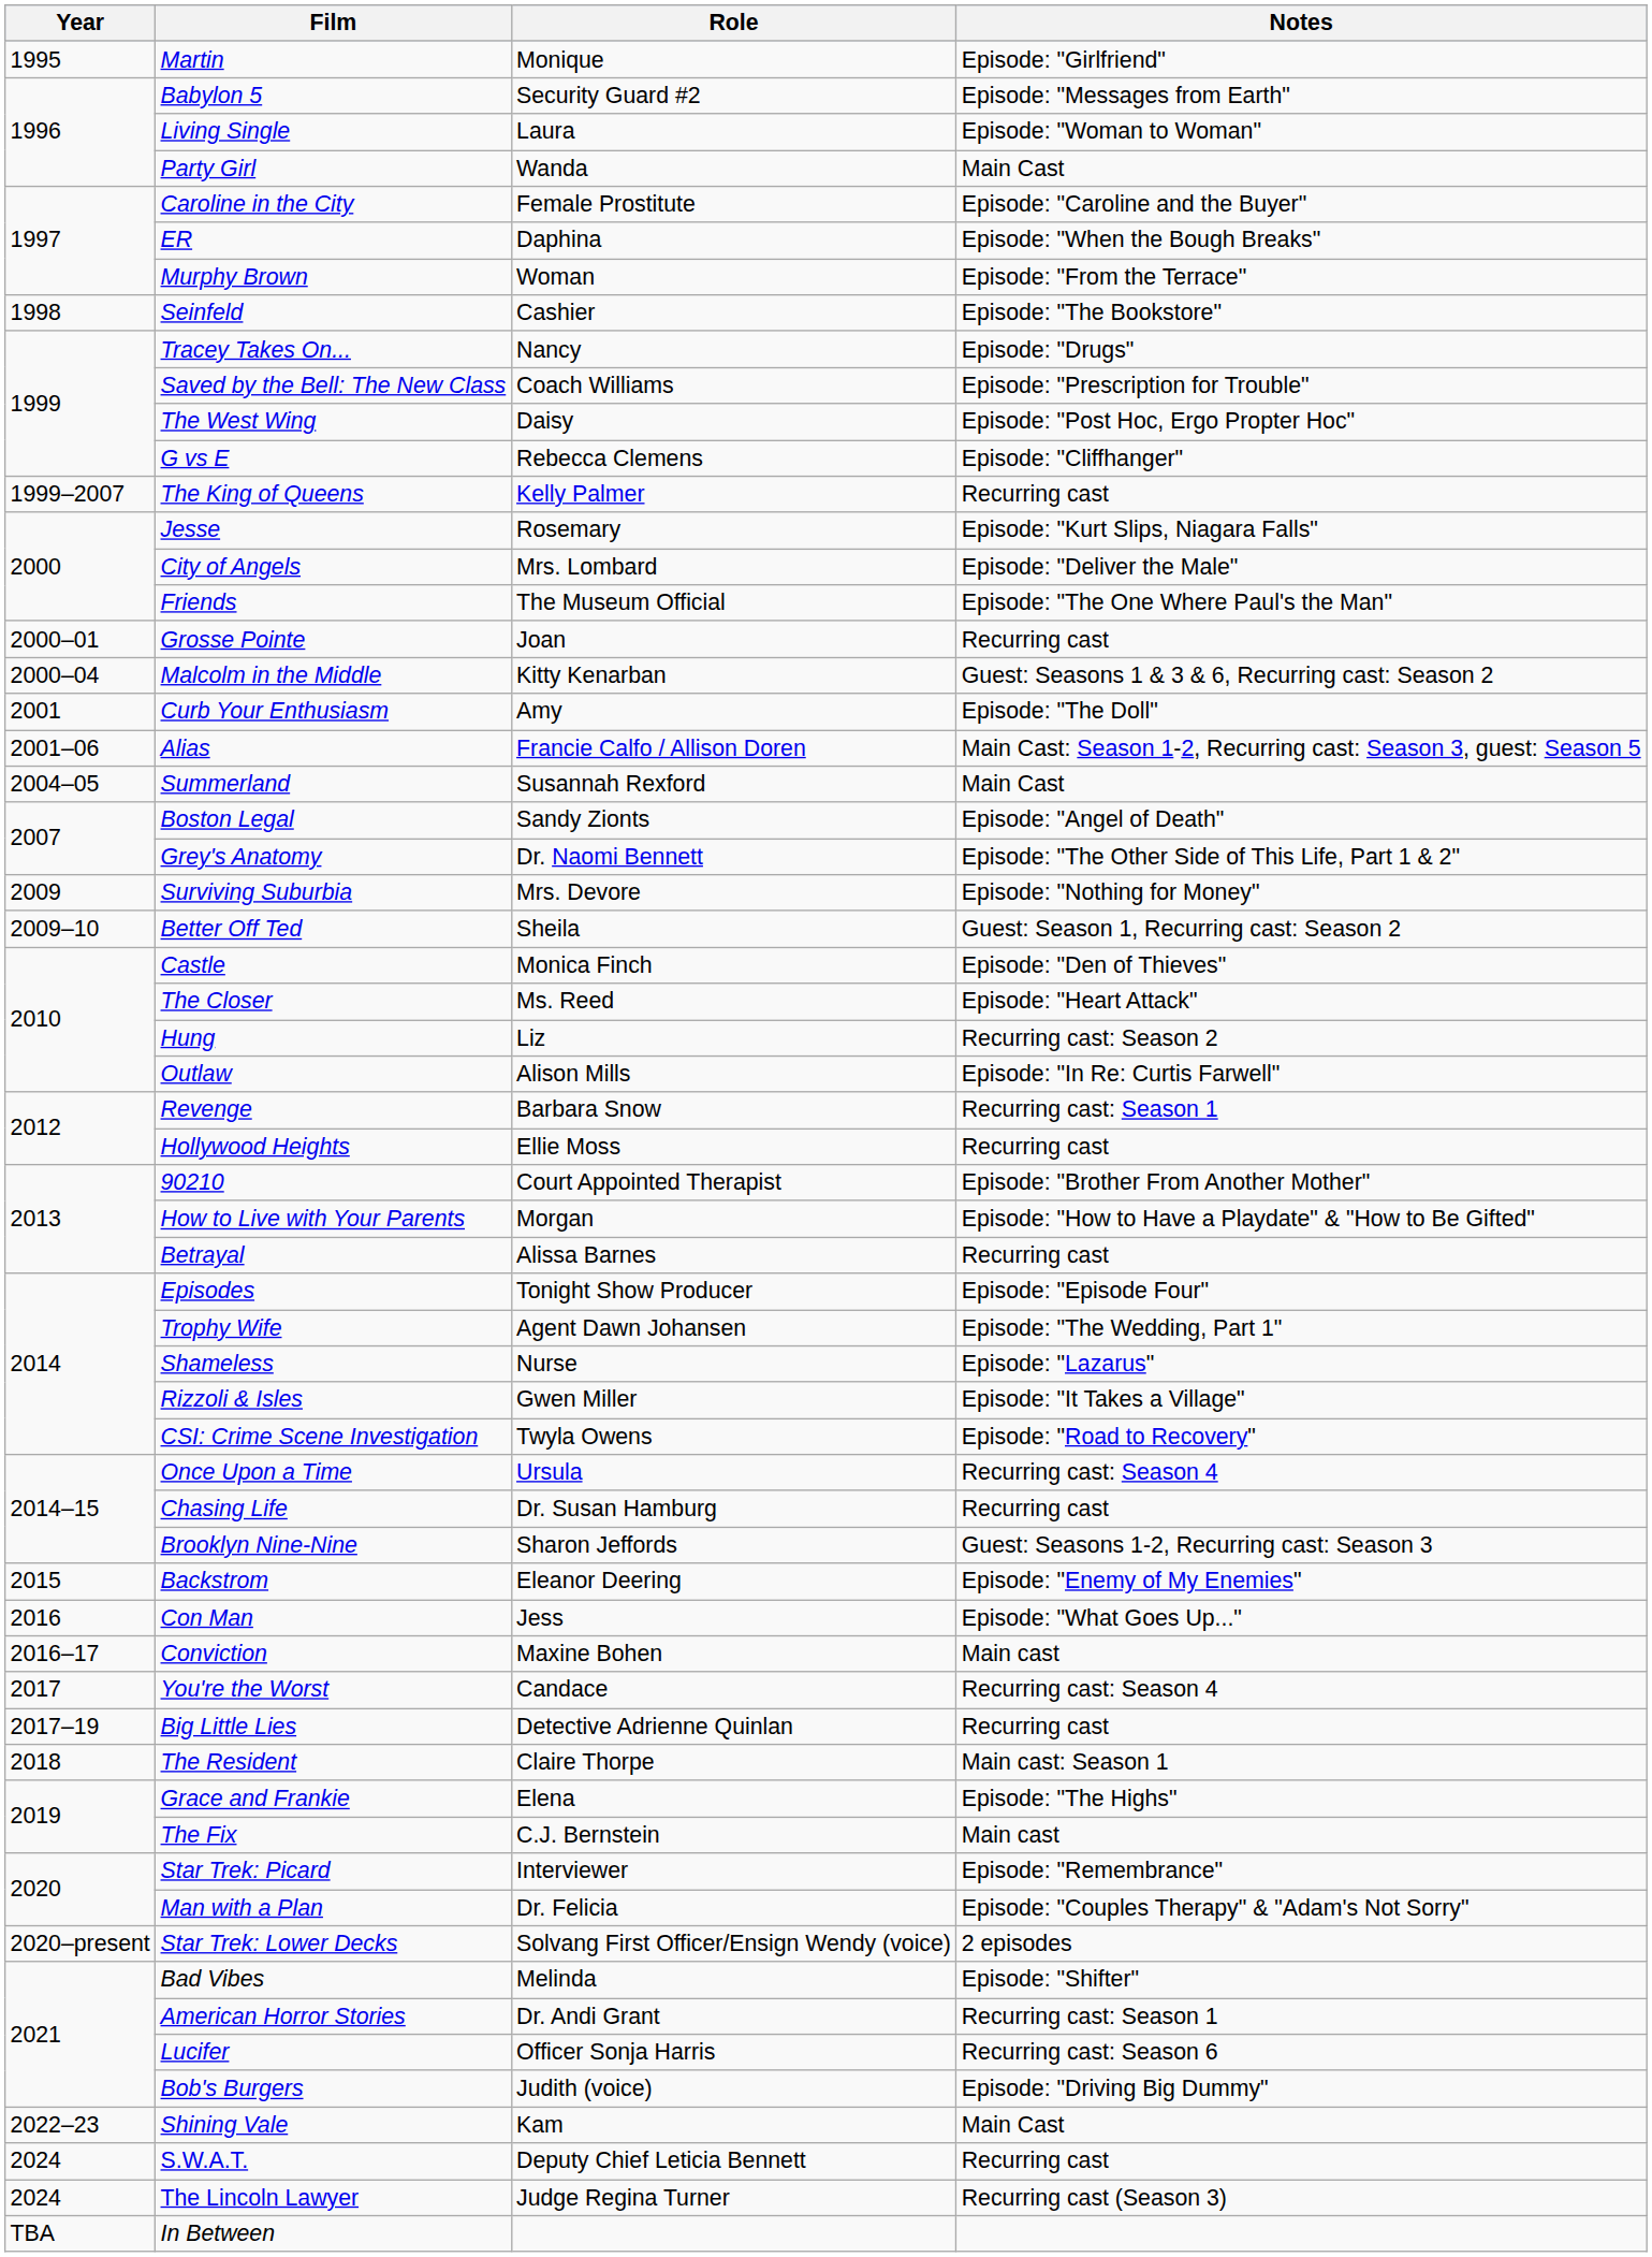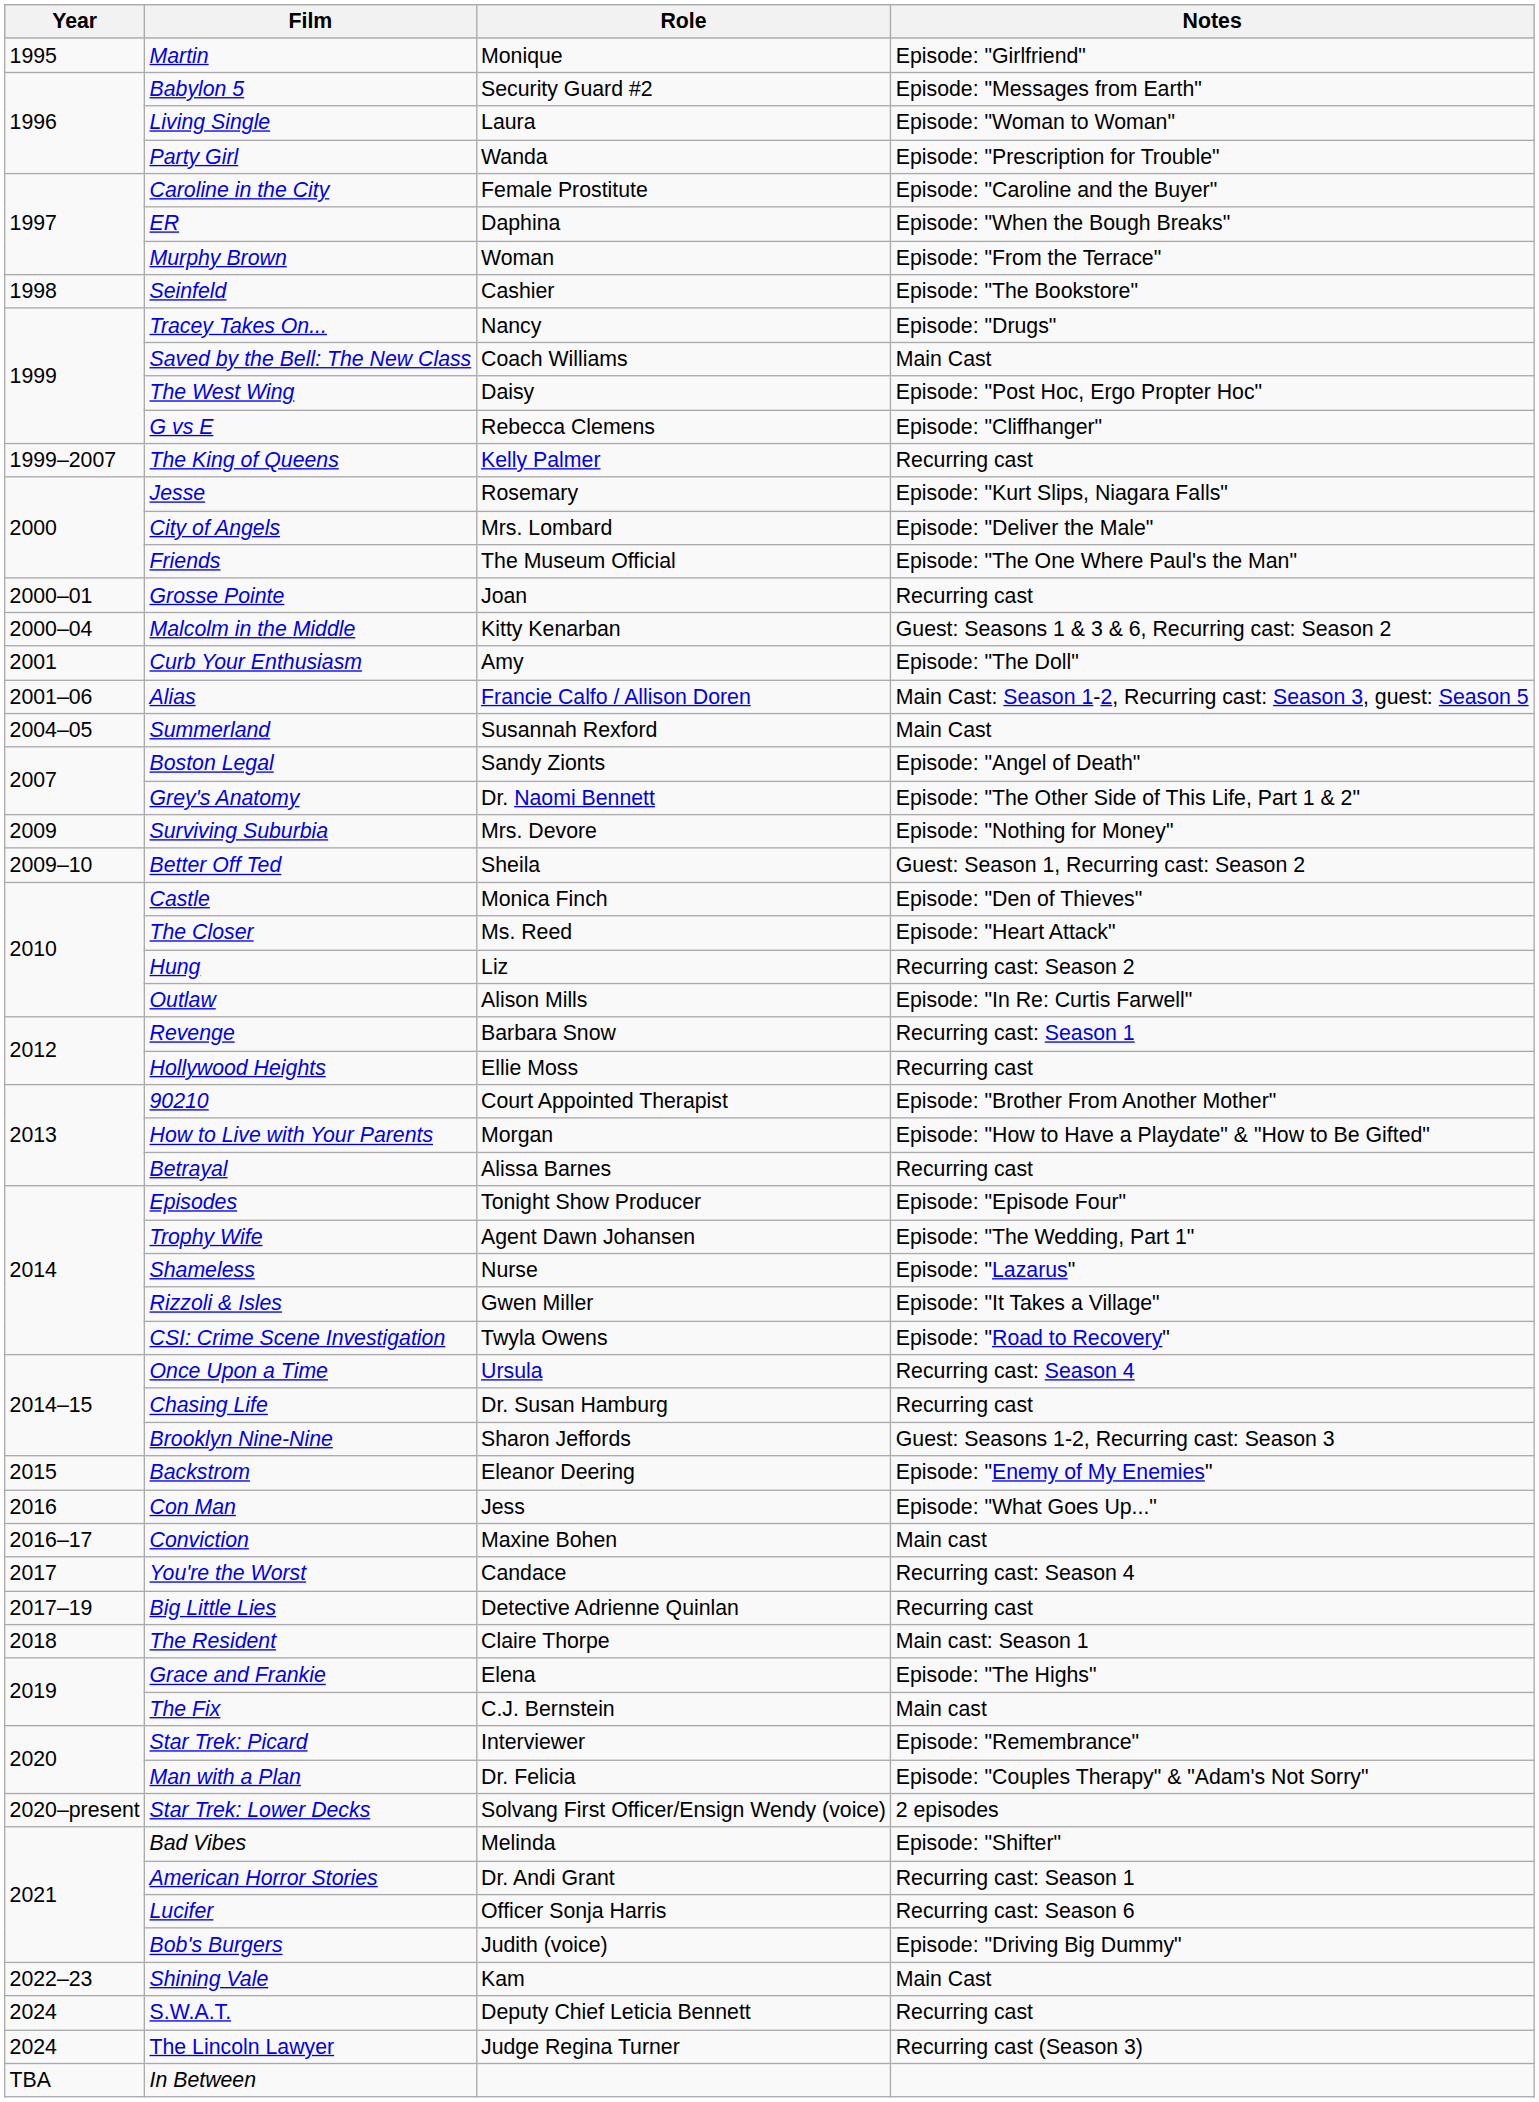 <table class="wikitable">
 <tr style="background:#b0c4de; text-align:center;">
 <th>Year</th>
 <th>Film</th>
 <th>Role</th>
 <th>Notes</th>
 </tr>
 <tr>
 <td>1995</td>
 <td><em><a href='#'>Martin</a></em></td>
 <td>Monique</td>
 <td>Episode: "Girlfriend"</td>
 </tr>
 <tr>
 <td rowspan="3">1996</td>
 <td><em><a href='#'>Babylon 5</a></em></td>
 <td>Security Guard #2</td>
 <td>Episode: "Messages from Earth"</td>
 </tr>
 <tr>
 <td><em><a href='#'>Living Single</a></em></td>
 <td>Laura</td>
 <td>Episode: "Woman to Woman"</td>
 </tr>
 <tr>
 <td><em><a href='#'>Party Girl</a></em></td>
 <td>Wanda</td>
-<td>Main Cast</td>
+<td>Episode: "Prescription for Trouble"</td>
 </tr>
 <tr>
 <td rowspan="3">1997</td>
 <td><em><a href='#'>Caroline in the City</a></em></td>
 <td>Female Prostitute</td>
 <td>Episode: "Caroline and the Buyer"</td>
 </tr>
 <tr>
 <td><em><a href='#'>ER</a></em></td>
 <td>Daphina</td>
 <td>Episode: "When the Bough Breaks"</td>
 </tr>
 <tr>
 <td><em><a href='#'>Murphy Brown</a></em></td>
 <td>Woman</td>
 <td>Episode: "From the Terrace"</td>
 </tr>
 <tr>
 <td>1998</td>
 <td><em><a href='#'>Seinfeld</a></em></td>
 <td>Cashier</td>
 <td>Episode: "The Bookstore"</td>
 </tr>
 <tr>
 <td rowspan="4">1999</td>
 <td><em><a href='#'>Tracey Takes On...</a></em></td>
 <td>Nancy</td>
 <td>Episode: "Drugs"</td>
 </tr>
 <tr>
 <td><em><a href='#'>Saved by the Bell: The New Class</a></em></td>
 <td>Coach Williams</td>
-<td>Episode: "Prescription for Trouble"</td>
+<td>Main Cast</td>
 </tr>
 <tr>
 <td><em><a href='#'>The West Wing</a></em></td>
 <td>Daisy</td>
 <td>Episode: "Post Hoc, Ergo Propter Hoc"</td>
 </tr>
 <tr>
 <td><em><a href='#'>G vs E</a></em></td>
 <td>Rebecca Clemens</td>
 <td>Episode: "Cliffhanger"</td>
 </tr>
 <tr>
 <td>1999–2007</td>
 <td><em><a href='#'>The King of Queens</a></em></td>
 <td><a href='#'>Kelly Palmer</a></td>
 <td>Recurring cast</td>
 </tr>
 <tr>
 <td rowspan="3">2000</td>
 <td><em><a href='#'>Jesse</a></em></td>
 <td>Rosemary</td>
 <td>Episode: "Kurt Slips, Niagara Falls"</td>
 </tr>
 <tr>
 <td><em><a href='#'>City of Angels</a></em></td>
 <td>Mrs. Lombard</td>
 <td>Episode: "Deliver the Male"</td>
 </tr>
 <tr>
 <td><em><a href='#'>Friends</a></em></td>
 <td>The Museum Official</td>
 <td>Episode: "The One Where Paul's the Man"</td>
 </tr>
 <tr>
 <td>2000–01</td>
 <td><em><a href='#'>Grosse Pointe</a></em></td>
 <td>Joan</td>
 <td>Recurring cast</td>
 </tr>
 <tr>
 <td>2000–04</td>
 <td><em><a href='#'>Malcolm in the Middle</a></em></td>
 <td>Kitty Kenarban</td>
 <td>Guest: Seasons 1 & 3 & 6, Recurring cast: Season 2</td>
 </tr>
 <tr>
 <td>2001</td>
 <td><em><a href='#'>Curb Your Enthusiasm</a></em></td>
 <td>Amy</td>
 <td>Episode: "The Doll"</td>
 </tr>
 <tr>
 <td>2001–06</td>
 <td><em><a href='#'>Alias</a></em></td>
 <td><a href='#'>Francie Calfo / Allison Doren</a></td>
 <td>Main Cast: <a href='#'>Season 1</a>-<a href='#'>2</a>, Recurring cast: <a href='#'>Season 3</a>, guest: <a href='#'>Season 5</a></td>
 </tr>
 <tr>
 <td>2004–05</td>
 <td><em><a href='#'>Summerland</a></em></td>
 <td>Susannah Rexford</td>
 <td>Main Cast</td>
 </tr>
 <tr>
 <td rowspan="2">2007</td>
 <td><em><a href='#'>Boston Legal</a></em></td>
 <td>Sandy Zionts</td>
 <td>Episode: "Angel of Death"</td>
 </tr>
 <tr>
 <td><em><a href='#'>Grey's Anatomy</a></em></td>
 <td>Dr. <a href='#'>Naomi Bennett</a></td>
 <td>Episode: "The Other Side of This Life, Part 1 & 2"</td>
 </tr>
 <tr>
 <td>2009</td>
 <td><em><a href='#'>Surviving Suburbia</a></em></td>
 <td>Mrs. Devore</td>
 <td>Episode: "Nothing for Money"</td>
 </tr>
 <tr>
 <td>2009–10</td>
 <td><em><a href='#'>Better Off Ted</a></em></td>
 <td>Sheila</td>
 <td>Guest: Season 1, Recurring cast: Season 2</td>
 </tr>
 <tr>
 <td rowspan="4">2010</td>
 <td><em><a href='#'>Castle</a></em></td>
 <td>Monica Finch</td>
 <td>Episode: "Den of Thieves"</td>
 </tr>
 <tr>
 <td><em><a href='#'>The Closer</a></em></td>
 <td>Ms. Reed</td>
 <td>Episode: "Heart Attack"</td>
 </tr>
 <tr>
 <td><em><a href='#'>Hung</a></em></td>
 <td>Liz</td>
 <td>Recurring cast: Season 2</td>
 </tr>
 <tr>
 <td><em><a href='#'>Outlaw</a></em></td>
 <td>Alison Mills</td>
 <td>Episode: "In Re: Curtis Farwell"</td>
 </tr>
 <tr>
 <td rowspan="2">2012</td>
 <td><em><a href='#'>Revenge</a></em></td>
 <td>Barbara Snow</td>
 <td>Recurring cast: <a href='#'>Season 1</a></td>
 </tr>
 <tr>
 <td><em><a href='#'>Hollywood Heights</a></em></td>
 <td>Ellie Moss</td>
 <td>Recurring cast</td>
 </tr>
 <tr>
 <td rowspan="3">2013</td>
 <td><em><a href='#'>90210</a></em></td>
 <td>Court Appointed Therapist</td>
 <td>Episode: "Brother From Another Mother"</td>
 </tr>
 <tr>
 <td><em><a href='#'>How to Live with Your Parents</a></em></td>
 <td>Morgan</td>
 <td>Episode: "How to Have a Playdate" & "How to Be Gifted"</td>
 </tr>
 <tr>
 <td><em><a href='#'>Betrayal</a></em></td>
 <td>Alissa Barnes</td>
 <td>Recurring cast</td>
 </tr>
 <tr>
 <td rowspan="5">2014</td>
 <td><em><a href='#'>Episodes</a></em></td>
 <td>Tonight Show Producer</td>
 <td>Episode: "Episode Four"</td>
 </tr>
 <tr>
 <td><em><a href='#'>Trophy Wife</a></em></td>
 <td>Agent Dawn Johansen</td>
 <td>Episode: "The Wedding, Part 1"</td>
 </tr>
 <tr>
 <td><em><a href='#'>Shameless</a></em></td>
 <td>Nurse</td>
 <td>Episode: "<a href='#'>Lazarus</a>"</td>
 </tr>
 <tr>
 <td><em><a href='#'>Rizzoli & Isles</a></em></td>
 <td>Gwen Miller</td>
 <td>Episode: "It Takes a Village"</td>
 </tr>
 <tr>
 <td><em><a href='#'>CSI: Crime Scene Investigation</a></em></td>
 <td>Twyla Owens</td>
 <td>Episode: "<a href='#'>Road to Recovery</a>"</td>
 </tr>
 <tr>
 <td rowspan="3">2014–15</td>
 <td><em><a href='#'>Once Upon a Time</a></em></td>
 <td><a href='#'>Ursula</a></td>
 <td>Recurring cast: <a href='#'>Season 4</a></td>
 </tr>
 <tr>
 <td><em><a href='#'>Chasing Life</a></em></td>
 <td>Dr. Susan Hamburg</td>
 <td>Recurring cast</td>
 </tr>
 <tr>
 <td><em><a href='#'>Brooklyn Nine-Nine</a></em></td>
 <td>Sharon Jeffords</td>
 <td>Guest: Seasons 1-2, Recurring cast: Season 3</td>
 </tr>
 <tr>
 <td>2015</td>
 <td><em><a href='#'>Backstrom</a></em></td>
 <td>Eleanor Deering</td>
 <td>Episode: "<a href='#'>Enemy of My Enemies</a>"</td>
 </tr>
 <tr>
 <td>2016</td>
 <td><em><a href='#'>Con Man</a></em></td>
 <td>Jess</td>
 <td>Episode: "What Goes Up..."</td>
 </tr>
 <tr>
 <td>2016–17</td>
 <td><em><a href='#'>Conviction</a></em></td>
 <td>Maxine Bohen</td>
 <td>Main cast</td>
 </tr>
 <tr>
 <td>2017</td>
 <td><em><a href='#'>You're the Worst</a></em></td>
 <td>Candace</td>
 <td>Recurring cast: Season 4</td>
 </tr>
 <tr>
 <td>2017–19</td>
 <td><em><a href='#'>Big Little Lies</a></em></td>
 <td>Detective Adrienne Quinlan</td>
 <td>Recurring cast</td>
 </tr>
 <tr>
 <td>2018</td>
 <td><em><a href='#'>The Resident</a></em></td>
 <td>Claire Thorpe</td>
 <td>Main cast: Season 1</td>
 </tr>
 <tr>
 <td rowspan="2">2019</td>
 <td><em><a href='#'>Grace and Frankie</a></em></td>
 <td>Elena</td>
 <td>Episode: "The Highs"</td>
 </tr>
 <tr>
 <td><em><a href='#'>The Fix</a></em></td>
 <td>C.J. Bernstein</td>
 <td>Main cast</td>
 </tr>
 <tr>
 <td rowspan="2">2020</td>
 <td><em><a href='#'>Star Trek: Picard</a></em></td>
 <td>Interviewer</td>
 <td>Episode: "Remembrance"</td>
 </tr>
 <tr>
 <td><em><a href='#'>Man with a Plan</a></em></td>
 <td>Dr. Felicia</td>
 <td>Episode: "Couples Therapy" & "Adam's Not Sorry"</td>
 </tr>
 <tr>
 <td>2020–present</td>
 <td><em><a href='#'>Star Trek: Lower Decks</a></em></td>
 <td>Solvang First Officer/Ensign Wendy (voice)</td>
 <td>2 episodes</td>
 </tr>
 <tr>
 <td rowspan="4">2021</td>
 <td><em>Bad Vibes</em></td>
 <td>Melinda</td>
 <td>Episode: "Shifter"</td>
 </tr>
 <tr>
 <td><em><a href='#'>American Horror Stories</a></em></td>
 <td>Dr. Andi Grant</td>
 <td>Recurring cast: Season 1</td>
 </tr>
 <tr>
 <td><em><a href='#'>Lucifer</a></em></td>
 <td>Officer Sonja Harris</td>
 <td>Recurring cast: Season 6</td>
 </tr>
 <tr>
 <td><em><a href='#'>Bob's Burgers</a></em></td>
 <td>Judith (voice)</td>
 <td>Episode: "Driving Big Dummy"</td>
 </tr>
 <tr>
 <td>2022–23</td>
 <td><em><a href='#'>Shining Vale</a></em></td>
 <td>Kam</td>
 <td>Main Cast</td>
 </tr>
 <tr>
 <td>2024</td>
 <td><a href='#'>S.W.A.T.</a></td>
 <td>Deputy Chief Leticia Bennett</td>
 <td>Recurring cast</td>
 </tr>
 <tr>
 <td>2024</td>
 <td><a href='#'>The Lincoln Lawyer</a></td>
 <td>Judge Regina Turner</td>
 <td>Recurring cast (Season 3)</td>
 </tr>
 <tr>
 <td>TBA</td>
 <td><em>In Between</em></td>
 <td></td>
 <td></td>
 </tr>
 </table>
